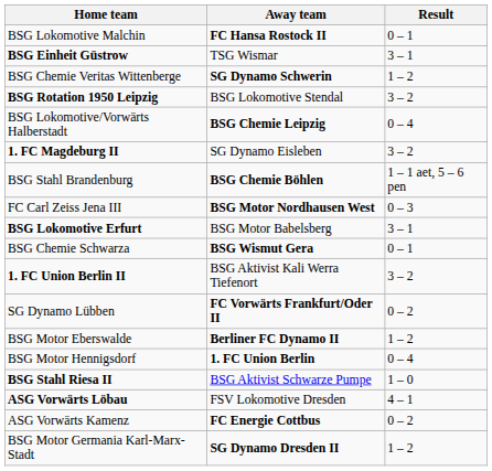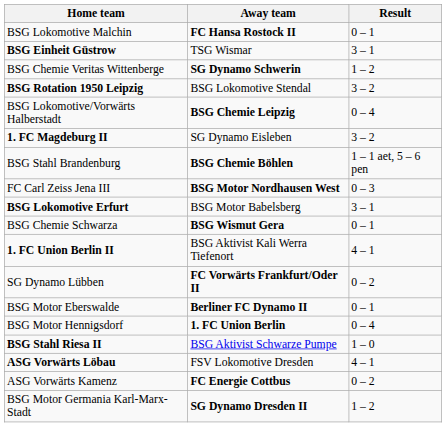 <table class="wikitable" style="width:600px">
 <tr>
 <th>Home team</th>
 <th>Away team</th>
 <th style="width:120px;">Result</th>
 </tr>
 <tr>
 <td>BSG Lokomotive Malchin</td>
 <td><strong>FC Hansa Rostock II</strong></td>
 <td>0 – 1</td>
 </tr>
 <tr>
 <td><strong>BSG Einheit Güstrow</strong></td>
 <td>TSG Wismar</td>
 <td>3 – 1</td>
 </tr>
 <tr>
 <td>BSG Chemie Veritas Wittenberge</td>
 <td><strong>SG Dynamo Schwerin</strong></td>
 <td>1 – 2</td>
 </tr>
 <tr>
 <td><strong>BSG Rotation 1950 Leipzig</strong></td>
 <td>BSG Lokomotive Stendal</td>
 <td>3 – 2</td>
 </tr>
 <tr>
 <td>BSG Lokomotive/Vorwärts Halberstadt</td>
 <td><strong>BSG Chemie Leipzig</strong></td>
 <td>0 – 4</td>
 </tr>
 <tr>
 <td><strong>1. FC Magdeburg II</strong></td>
 <td>SG Dynamo Eisleben</td>
 <td>3 – 2</td>
 </tr>
 <tr>
 <td>BSG Stahl Brandenburg</td>
 <td><strong>BSG Chemie Böhlen</strong></td>
 <td>1 – 1 aet, 5 – 6 pen</td>
 </tr>
 <tr>
 <td>FC Carl Zeiss Jena III</td>
 <td><strong>BSG Motor Nordhausen West</strong></td>
 <td>0 – 3</td>
 </tr>
 <tr>
 <td><strong>BSG Lokomotive Erfurt</strong></td>
 <td>BSG Motor Babelsberg</td>
 <td>3 – 1</td>
 </tr>
 <tr>
 <td>BSG Chemie Schwarza</td>
 <td><strong>BSG Wismut Gera</strong></td>
 <td>0 – 1</td>
 </tr>
 <tr>
 <td><strong>1. FC Union Berlin II</strong></td>
 <td>BSG Aktivist Kali Werra Tiefenort</td>
-<td>3 – 2</td>
+<td>4 – 1</td>
 </tr>
 <tr>
 <td>SG Dynamo Lübben</td>
 <td><strong>FC Vorwärts Frankfurt/Oder II</strong></td>
 <td>0 – 2</td>
 </tr>
 <tr>
 <td>BSG Motor Eberswalde</td>
 <td><strong>Berliner FC Dynamo II</strong></td>
-<td>1 – 2</td>
+<td>0 – 1</td>
 </tr>
 <tr>
 <td>BSG Motor Hennigsdorf</td>
 <td><strong>1. FC Union Berlin</strong></td>
 <td>0 – 4</td>
 </tr>
 <tr>
 <td><strong>BSG Stahl Riesa II</strong></td>
 <td><a href='#'>BSG Aktivist Schwarze Pumpe</a></td>
 <td>1 – 0</td>
 </tr>
 <tr>
 <td><strong>ASG Vorwärts Löbau</strong></td>
 <td>FSV Lokomotive Dresden</td>
 <td>4 – 1</td>
 </tr>
 <tr>
 <td>ASG Vorwärts Kamenz</td>
 <td><strong>FC Energie Cottbus</strong></td>
 <td>0 – 2</td>
 </tr>
 <tr>
 <td>BSG Motor Germania Karl-Marx-Stadt</td>
 <td><strong>SG Dynamo Dresden II</strong></td>
 <td>1 – 2</td>
 </tr>
 </table>
